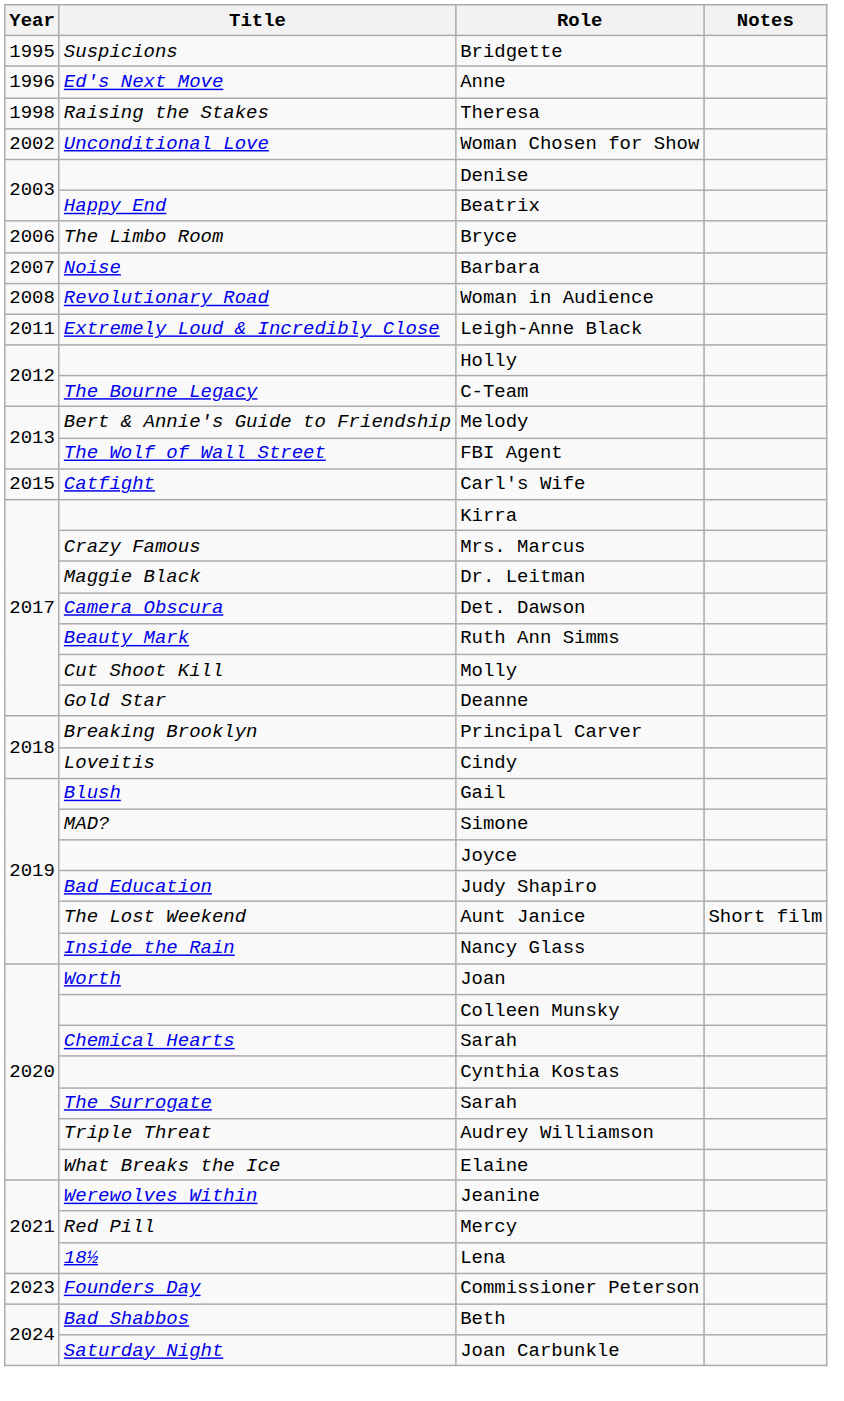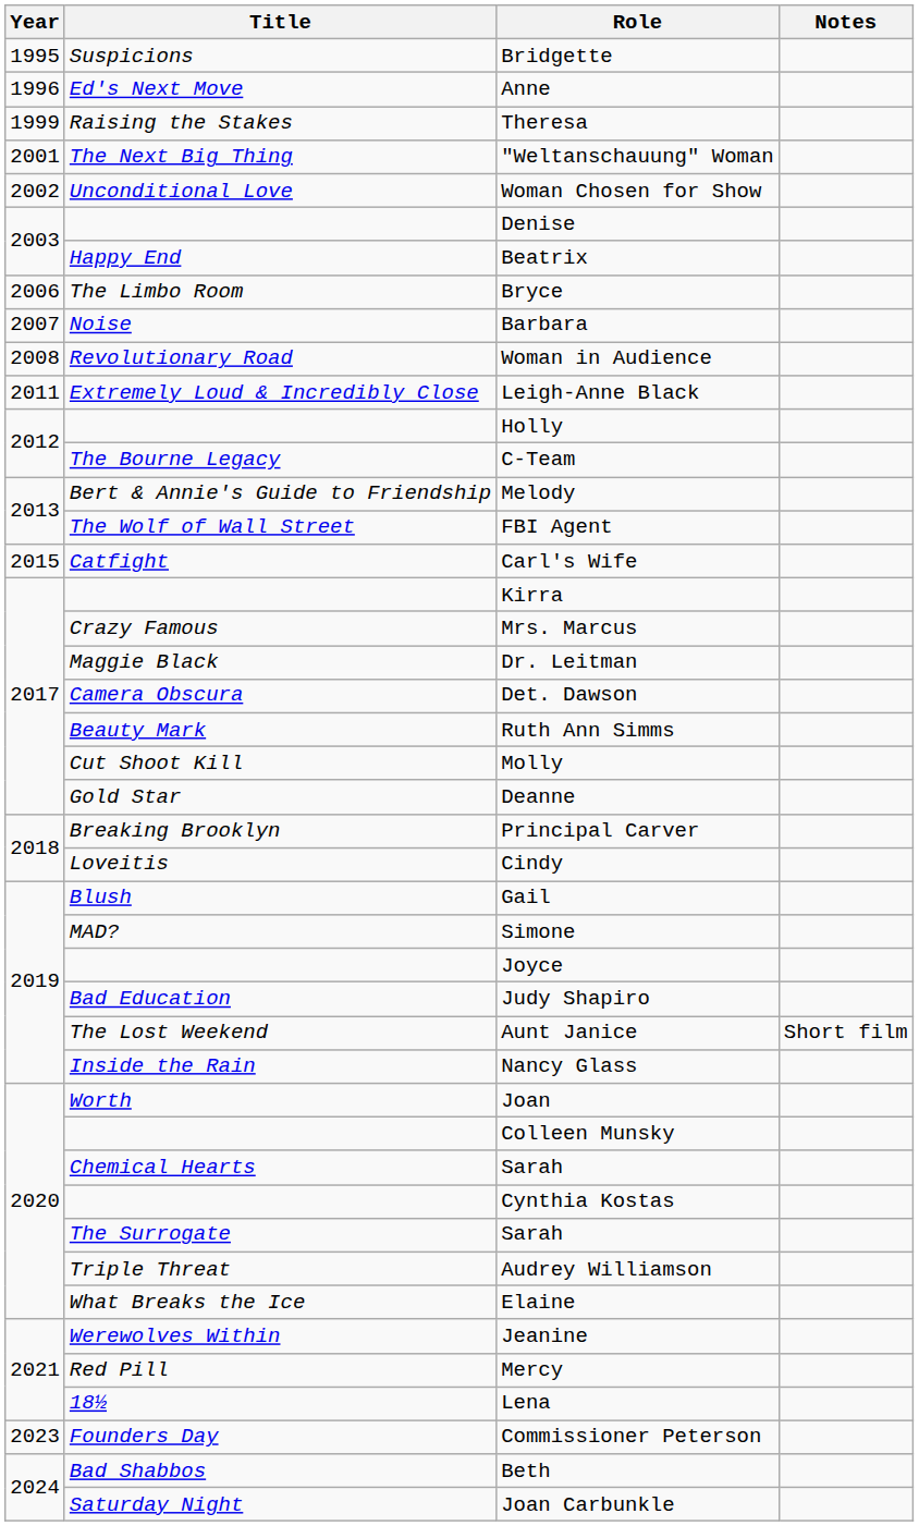 <table class="wikitable sortable">
 <tr>
 <th>Year</th>
 <th>Title</th>
 <th>Role</th>
 <th class="unsortable">Notes</th>
 </tr>
 <tr>
 <td>1995</td>
 <td><em>Suspicions</em></td>
 <td>Bridgette</td>
 <td></td>
 </tr>
 <tr>
 <td>1996</td>
 <td><em><a href='#'>Ed's Next Move</a></em></td>
 <td>Anne</td>
 <td></td>
 </tr>
 <tr>
-<td>1998</td>
+<td>1999</td>
 <td><em>Raising the Stakes</em></td>
 <td>Theresa</td>
+<td></td>
+</tr>
+<tr>
+<td>2001</td>
+<td><em><a href='#'>The Next Big Thing</a></em></td>
+<td>"Weltanschauung" Woman</td>
 <td></td>
 </tr>
 <tr>
 <td>2002</td>
 <td><em><a href='#'>Unconditional Love</a></em></td>
 <td>Woman Chosen for Show</td>
 <td></td>
 </tr>
 <tr>
 <td rowspan=2>2003</td>
 <td><em></em></td>
 <td>Denise</td>
 <td></td>
 </tr>
 <tr>
 <td><em><a href='#'>Happy End</a></em></td>
 <td>Beatrix</td>
 <td></td>
 </tr>
 <tr>
 <td>2006</td>
 <td><em>The Limbo Room</em></td>
 <td>Bryce</td>
 <td></td>
 </tr>
 <tr>
 <td>2007</td>
 <td><em><a href='#'>Noise</a></em></td>
 <td>Barbara</td>
 <td></td>
 </tr>
 <tr>
 <td>2008</td>
 <td><em><a href='#'>Revolutionary Road</a></em></td>
 <td>Woman in Audience</td>
 <td></td>
 </tr>
 <tr>
 <td>2011</td>
 <td><em><a href='#'>Extremely Loud & Incredibly Close</a></em></td>
 <td>Leigh-Anne Black</td>
 <td></td>
 </tr>
 <tr>
 <td rowspan=2>2012</td>
 <td><em></em></td>
 <td>Holly</td>
 <td></td>
 </tr>
 <tr>
 <td><em><a href='#'>The Bourne Legacy</a></em></td>
 <td>C-Team</td>
 <td></td>
 </tr>
 <tr>
 <td rowspan=2>2013</td>
 <td><em>Bert & Annie's Guide to Friendship</em></td>
 <td>Melody</td>
 <td></td>
 </tr>
 <tr>
 <td><em><a href='#'>The Wolf of Wall Street</a></em></td>
 <td>FBI Agent</td>
 <td></td>
 </tr>
 <tr>
 <td>2015</td>
 <td><em><a href='#'>Catfight</a></em></td>
 <td>Carl's Wife</td>
 <td></td>
 </tr>
 <tr>
 <td rowspan="7">2017</td>
 <td><em></em></td>
 <td>Kirra</td>
 <td></td>
 </tr>
 <tr>
 <td><em>Crazy Famous</em></td>
 <td>Mrs. Marcus</td>
 <td></td>
 </tr>
 <tr>
 <td><em>Maggie Black</em></td>
 <td>Dr. Leitman</td>
 <td></td>
 </tr>
 <tr>
 <td><em><a href='#'>Camera Obscura</a></em></td>
 <td>Det. Dawson</td>
 <td></td>
 </tr>
 <tr>
 <td><em><a href='#'>Beauty Mark</a></em></td>
 <td>Ruth Ann Simms</td>
 <td></td>
 </tr>
 <tr>
 <td><em>Cut Shoot Kill</em></td>
 <td>Molly</td>
 <td></td>
 </tr>
 <tr>
 <td><em>Gold Star</em></td>
 <td>Deanne</td>
 <td></td>
 </tr>
 <tr>
 <td rowspan="2">2018</td>
 <td><em>Breaking Brooklyn</em></td>
 <td>Principal Carver</td>
 <td></td>
 </tr>
 <tr>
 <td><em>Loveitis</em></td>
 <td>Cindy</td>
 <td></td>
 </tr>
 <tr>
 <td rowspan="6">2019</td>
 <td><em><a href='#'>Blush</a></em></td>
 <td>Gail</td>
 <td></td>
 </tr>
 <tr>
 <td><em>MAD?</em></td>
 <td>Simone</td>
 <td></td>
 </tr>
 <tr>
 <td><em></em></td>
 <td>Joyce</td>
 <td></td>
 </tr>
 <tr>
 <td><em><a href='#'>Bad Education</a></em></td>
 <td>Judy Shapiro</td>
 <td></td>
 </tr>
 <tr>
 <td><em>The Lost Weekend</em></td>
 <td>Aunt Janice</td>
 <td>Short film </td>
 </tr>
 <tr>
 <td><em><a href='#'>Inside the Rain</a></em></td>
 <td>Nancy Glass</td>
 <td></td>
 </tr>
 <tr>
 <td rowspan="7">2020</td>
 <td><em><a href='#'>Worth</a></em></td>
 <td>Joan</td>
 <td></td>
 </tr>
 <tr>
 <td><em></em></td>
 <td>Colleen Munsky</td>
 <td></td>
 </tr>
 <tr>
 <td><em><a href='#'>Chemical Hearts</a></em></td>
 <td>Sarah</td>
 <td></td>
 </tr>
 <tr>
 <td><em></em></td>
 <td>Cynthia Kostas</td>
 <td></td>
 </tr>
 <tr>
 <td><em><a href='#'>The Surrogate</a></em></td>
 <td>Sarah</td>
 <td></td>
 </tr>
 <tr>
 <td><em>Triple Threat</em></td>
 <td>Audrey Williamson</td>
 <td></td>
 </tr>
 <tr>
 <td><em>What Breaks the Ice</em></td>
 <td>Elaine</td>
 <td></td>
 </tr>
 <tr>
 <td rowspan="3">2021</td>
 <td><em><a href='#'>Werewolves Within</a></em></td>
 <td>Jeanine</td>
 <td></td>
 </tr>
 <tr>
 <td><em>Red Pill</em></td>
 <td>Mercy</td>
 <td></td>
 </tr>
 <tr>
 <td><em><a href='#'>18½</a></em></td>
 <td>Lena</td>
 <td></td>
 </tr>
 <tr>
 <td>2023</td>
 <td><em><a href='#'>Founders Day</a></em></td>
 <td>Commissioner Peterson</td>
 <td></td>
 </tr>
 <tr>
 <td rowspan="2">2024</td>
 <td><em><a href='#'>Bad Shabbos</a></em></td>
 <td>Beth</td>
 <td></td>
 </tr>
 <tr>
 <td><em><a href='#'>Saturday Night</a></em></td>
 <td>Joan Carbunkle</td>
 <td></td>
 </tr>
 </table>
